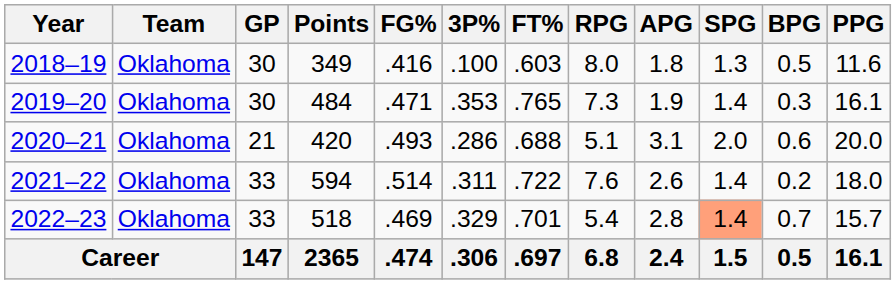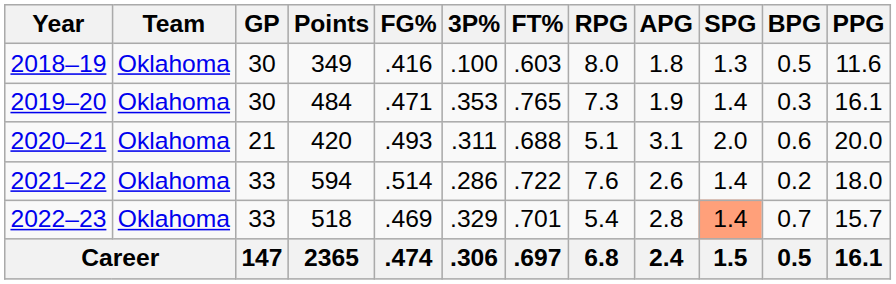 <table class="wikitable"; style="text-align:center";>
 <tr>
 <th>Year</th>
 <th>Team</th>
 <th>GP</th>
 <th>Points</th>
 <th>FG%</th>
 <th>3P%</th>
 <th>FT%</th>
 <th>RPG</th>
 <th>APG</th>
 <th>SPG</th>
 <th>BPG</th>
 <th>PPG</th>
 </tr>
 <tr>
 <td><a href='#'>2018–19</a></td>
 <td><a href='#'>Oklahoma</a></td>
 <td>30</td>
 <td>349</td>
 <td>.416</td>
 <td>.100</td>
 <td>.603</td>
 <td>8.0</td>
 <td>1.8</td>
 <td>1.3</td>
 <td>0.5</td>
 <td>11.6</td>
 </tr>
 <tr>
 <td><a href='#'>2019–20</a></td>
 <td><a href='#'>Oklahoma</a></td>
 <td>30</td>
 <td>484</td>
 <td>.471</td>
 <td>.353</td>
 <td>.765</td>
 <td>7.3</td>
 <td>1.9</td>
 <td>1.4</td>
 <td>0.3</td>
 <td>16.1</td>
 </tr>
 <tr>
 <td><a href='#'>2020–21</a></td>
 <td><a href='#'>Oklahoma</a></td>
 <td>21</td>
 <td>420</td>
 <td>.493</td>
-<td>.286</td>
+<td>.311</td>
 <td>.688</td>
 <td>5.1</td>
 <td>3.1</td>
 <td>2.0</td>
 <td>0.6</td>
 <td>20.0</td>
 </tr>
 <tr>
 <td><a href='#'>2021–22</a></td>
 <td><a href='#'>Oklahoma</a></td>
 <td>33</td>
 <td>594</td>
 <td>.514</td>
-<td>.311</td>
+<td>.286</td>
 <td>.722</td>
 <td>7.6</td>
 <td>2.6</td>
 <td>1.4</td>
 <td>0.2</td>
 <td>18.0</td>
 </tr>
 <tr>
 <td><a href='#'>2022–23</a></td>
 <td><a href='#'>Oklahoma</a></td>
 <td>33</td>
 <td>518</td>
 <td>.469</td>
 <td>.329</td>
 <td>.701</td>
 <td>5.4</td>
 <td>2.8</td>
 <td style="background: lightsalmon;">1.4</td>
 <td>0.7</td>
 <td>15.7</td>
 </tr>
 <tr>
 <th colspan=2; align=center>Career</th>
 <th>147</th>
 <th>2365</th>
 <th>.474</th>
 <th>.306</th>
 <th>.697</th>
 <th>6.8</th>
 <th>2.4</th>
 <th>1.5</th>
 <th>0.5</th>
 <th>16.1</th>
 </tr>
 </table>
